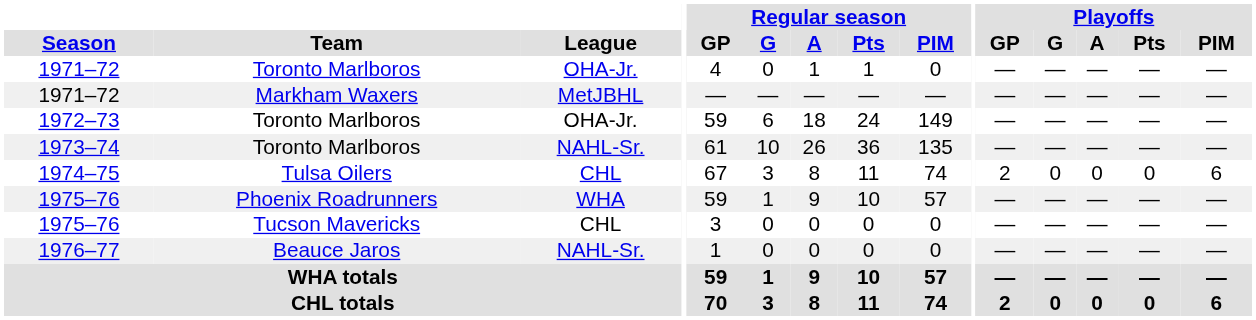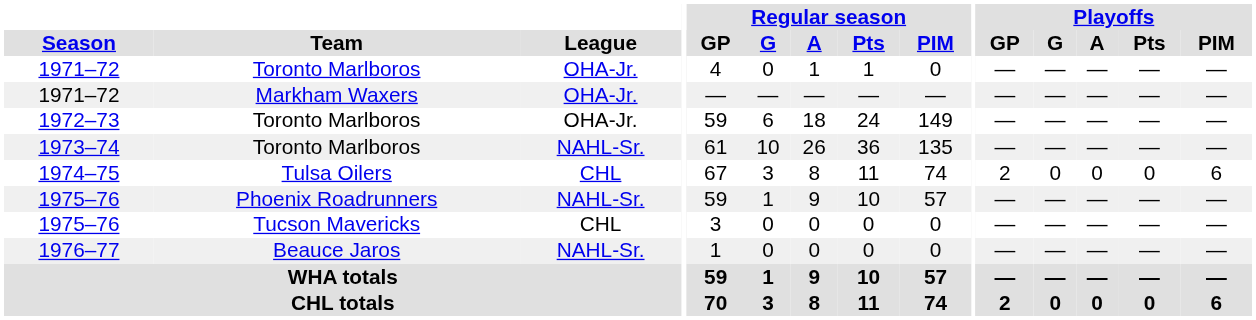 <table border="0" cellpadding="1" cellspacing="0" style="text-align:center; width:60em">
 <tr bgcolor="#e0e0e0">
 <th colspan="3" bgcolor="#ffffff"></th>
 <th rowspan="99" bgcolor="#ffffff"></th>
 <th colspan="5"><a href='#'>Regular season</a></th>
 <th rowspan="99" bgcolor="#ffffff"></th>
 <th colspan="5"><a href='#'>Playoffs</a></th>
 </tr>
 <tr bgcolor="#e0e0e0">
 <th><a href='#'>Season</a></th>
 <th>Team</th>
 <th>League</th>
 <th>GP</th>
 <th><a href='#'>G</a></th>
 <th><a href='#'>A</a></th>
 <th><a href='#'>Pts</a></th>
 <th><a href='#'>PIM</a></th>
 <th>GP</th>
 <th>G</th>
 <th>A</th>
 <th>Pts</th>
 <th>PIM</th>
 </tr>
 <tr>
 <td><a href='#'>1971–72</a></td>
 <td><a href='#'>Toronto Marlboros</a></td>
 <td><a href='#'>OHA-Jr.</a></td>
 <td>4</td>
 <td>0</td>
 <td>1</td>
 <td>1</td>
 <td>0</td>
 <td>—</td>
 <td>—</td>
 <td>—</td>
 <td>—</td>
 <td>—</td>
 </tr>
 <tr bgcolor="#f0f0f0">
 <td>1971–72</td>
 <td><a href='#'>Markham Waxers</a></td>
-<td><a href='#'>MetJBHL</a></td>
+<td><a href='#'>OHA-Jr.</a></td>
 <td>—</td>
 <td>—</td>
 <td>—</td>
 <td>—</td>
 <td>—</td>
 <td>—</td>
 <td>—</td>
 <td>—</td>
 <td>—</td>
 <td>—</td>
 </tr>
 <tr>
 <td><a href='#'>1972–73</a></td>
 <td>Toronto Marlboros</td>
 <td>OHA-Jr.</td>
 <td>59</td>
 <td>6</td>
 <td>18</td>
 <td>24</td>
 <td>149</td>
 <td>—</td>
 <td>—</td>
 <td>—</td>
 <td>—</td>
 <td>—</td>
 </tr>
 <tr bgcolor="#f0f0f0">
 <td><a href='#'>1973–74</a></td>
 <td>Toronto Marlboros</td>
 <td><a href='#'>NAHL-Sr.</a></td>
 <td>61</td>
 <td>10</td>
 <td>26</td>
 <td>36</td>
 <td>135</td>
 <td>—</td>
 <td>—</td>
 <td>—</td>
 <td>—</td>
 <td>—</td>
 </tr>
 <tr>
 <td><a href='#'>1974–75</a></td>
 <td><a href='#'>Tulsa Oilers</a></td>
 <td><a href='#'>CHL</a></td>
 <td>67</td>
 <td>3</td>
 <td>8</td>
 <td>11</td>
 <td>74</td>
 <td>2</td>
 <td>0</td>
 <td>0</td>
 <td>0</td>
 <td>6</td>
 </tr>
 <tr bgcolor="#f0f0f0">
 <td><a href='#'>1975–76</a></td>
 <td><a href='#'>Phoenix Roadrunners</a></td>
-<td><a href='#'>WHA</a></td>
+<td><a href='#'>NAHL-Sr.</a></td>
 <td>59</td>
 <td>1</td>
 <td>9</td>
 <td>10</td>
 <td>57</td>
 <td>—</td>
 <td>—</td>
 <td>—</td>
 <td>—</td>
 <td>—</td>
 </tr>
 <tr>
 <td><a href='#'>1975–76</a></td>
 <td><a href='#'>Tucson Mavericks</a></td>
 <td>CHL</td>
 <td>3</td>
 <td>0</td>
 <td>0</td>
 <td>0</td>
 <td>0</td>
 <td>—</td>
 <td>—</td>
 <td>—</td>
 <td>—</td>
 <td>—</td>
 </tr>
 <tr bgcolor="#f0f0f0">
 <td><a href='#'>1976–77</a></td>
 <td><a href='#'>Beauce Jaros</a></td>
 <td><a href='#'>NAHL-Sr.</a></td>
 <td>1</td>
 <td>0</td>
 <td>0</td>
 <td>0</td>
 <td>0</td>
 <td>—</td>
 <td>—</td>
 <td>—</td>
 <td>—</td>
 <td>—</td>
 </tr>
 <tr>
 </tr>
 <tr ALIGN="center" bgcolor="#e0e0e0">
 <th colspan="3">WHA totals</th>
 <th ALIGN="center">59</th>
 <th ALIGN="center">1</th>
 <th ALIGN="center">9</th>
 <th ALIGN="center">10</th>
 <th ALIGN="center">57</th>
 <th ALIGN="center">—</th>
 <th ALIGN="center">—</th>
 <th ALIGN="center">—</th>
 <th ALIGN="center">—</th>
 <th ALIGN="center">—</th>
 </tr>
 <tr>
 </tr>
 <tr ALIGN="center" bgcolor="#e0e0e0">
 <th colspan="3">CHL totals</th>
 <th ALIGN="center">70</th>
 <th ALIGN="center">3</th>
 <th ALIGN="center">8</th>
 <th ALIGN="center">11</th>
 <th ALIGN="center">74</th>
 <th ALIGN="center">2</th>
 <th ALIGN="center">0</th>
 <th ALIGN="center">0</th>
 <th ALIGN="center">0</th>
 <th ALIGN="center">6</th>
 </tr>
 </table>
